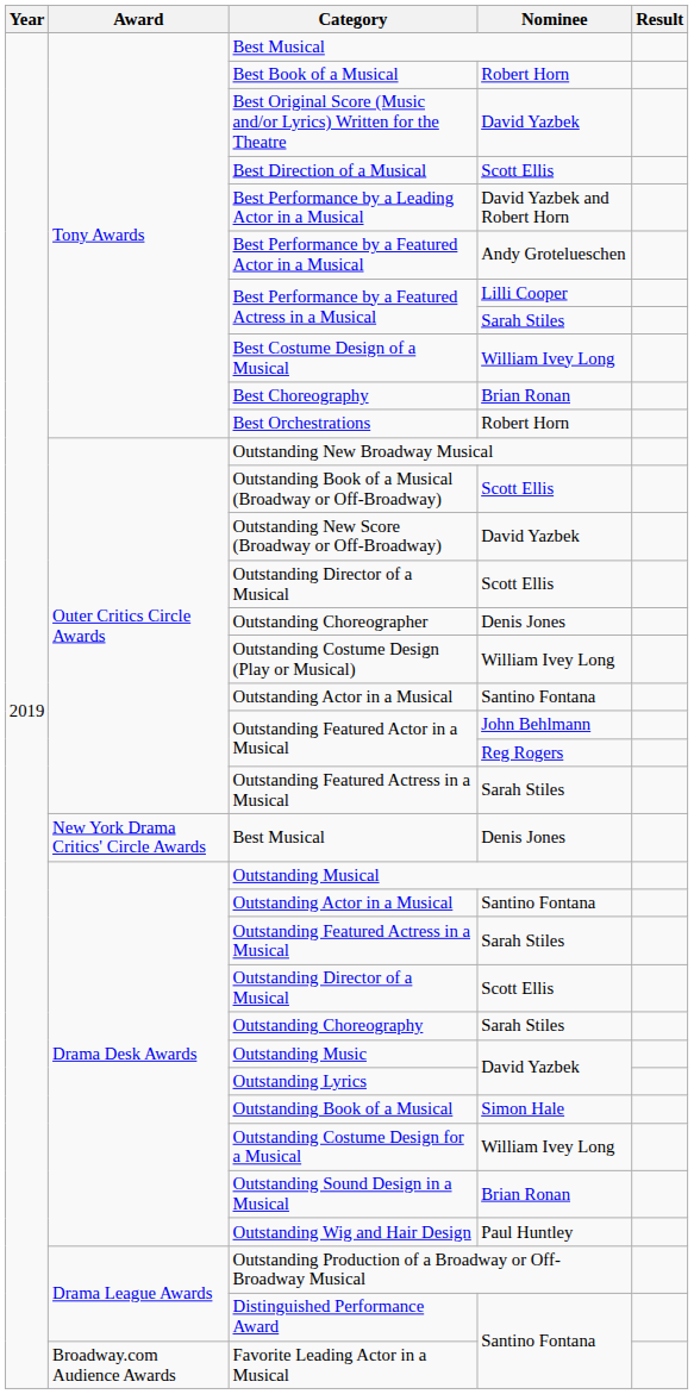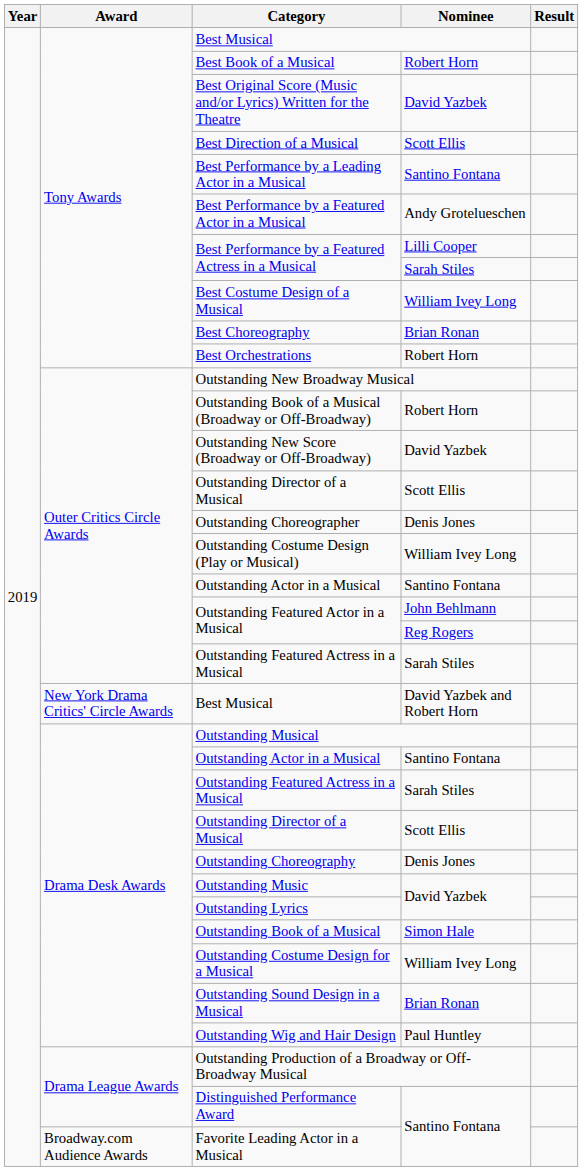 <table class="wikitable" style="width:100%;">
 <tr>
 <th>Year</th>
 <th><strong>Award</strong></th>
 <th><strong>Category</strong></th>
 <th><strong>Nominee</strong></th>
 <th><strong>Result</strong></th>
 </tr>
 <tr>
 <td rowspan="36" style="text-align:center;">2019</td>
 <td rowspan="11"><a href='#'>Tony Awards</a></td>
 <td colspan="2"><a href='#'>Best Musical</a></td>
 <td></td>
 </tr>
 <tr>
 <td><a href='#'>Best Book of a Musical</a></td>
 <td><a href='#'>Robert Horn</a></td>
 <td></td>
 </tr>
 <tr>
 <td><a href='#'>Best Original Score (Music and/or Lyrics) Written for the Theatre</a></td>
 <td><a href='#'>David Yazbek</a></td>
 <td></td>
 </tr>
 <tr>
 <td><a href='#'>Best Direction of a Musical</a></td>
 <td><a href='#'>Scott Ellis</a></td>
 <td></td>
 </tr>
 <tr>
 <td><a href='#'>Best Performance by a Leading Actor in a Musical</a></td>
-<td>David Yazbek and Robert Horn</td>
+<td><a href='#'>Santino Fontana</a></td>
 <td></td>
 </tr>
 <tr>
 <td><a href='#'>Best Performance by a Featured Actor in a Musical</a></td>
 <td>Andy Grotelueschen</td>
 <td></td>
 </tr>
 <tr>
 <td rowspan="2"><a href='#'>Best Performance by a Featured Actress in a Musical</a></td>
 <td><a href='#'>Lilli Cooper</a></td>
 <td></td>
 </tr>
 <tr>
 <td><a href='#'>Sarah Stiles</a></td>
 <td></td>
 </tr>
 <tr>
 <td><a href='#'>Best Costume Design of a Musical</a></td>
 <td><a href='#'>William Ivey Long</a></td>
 <td></td>
 </tr>
 <tr>
 <td><a href='#'>Best Choreography</a></td>
 <td><a href='#'>Brian Ronan</a></td>
 <td></td>
 </tr>
 <tr>
 <td><a href='#'>Best Orchestrations</a></td>
 <td>Robert Horn</td>
 <td></td>
 </tr>
 <tr>
 <td rowspan="10"><a href='#'>Outer Critics Circle Awards</a></td>
 <td colspan="2">Outstanding New Broadway Musical</td>
 <td></td>
 </tr>
 <tr>
 <td>Outstanding Book of a Musical (Broadway or Off-Broadway)</td>
-<td><a href='#'>Scott Ellis</a></td>
+<td>Robert Horn</td>
 <td></td>
 </tr>
 <tr>
 <td>Outstanding New Score (Broadway or Off-Broadway)</td>
 <td>David Yazbek</td>
 <td></td>
 </tr>
 <tr>
 <td>Outstanding Director of a Musical</td>
 <td>Scott Ellis</td>
 <td></td>
 </tr>
 <tr>
 <td>Outstanding Choreographer</td>
 <td>Denis Jones</td>
 <td></td>
 </tr>
 <tr>
 <td>Outstanding Costume Design (Play or Musical)</td>
 <td>William Ivey Long</td>
 <td></td>
 </tr>
 <tr>
 <td>Outstanding Actor in a Musical</td>
 <td>Santino Fontana</td>
 <td></td>
 </tr>
 <tr>
 <td rowspan="2">Outstanding Featured Actor in a Musical</td>
 <td><a href='#'>John Behlmann</a></td>
 <td></td>
 </tr>
 <tr>
 <td><a href='#'>Reg Rogers</a></td>
 <td></td>
 </tr>
 <tr>
 <td>Outstanding Featured Actress in a Musical</td>
 <td>Sarah Stiles</td>
 <td></td>
 </tr>
 <tr>
 <td><a href='#'>New York Drama Critics' Circle Awards</a></td>
 <td>Best Musical</td>
-<td>Denis Jones</td>
+<td>David Yazbek and Robert Horn</td>
 <td></td>
 </tr>
 <tr>
 <td rowspan="11"><a href='#'>Drama Desk Awards</a></td>
 <td colspan="2"><a href='#'>Outstanding Musical</a></td>
 <td></td>
 </tr>
 <tr>
 <td><a href='#'>Outstanding Actor in a Musical</a></td>
 <td>Santino Fontana</td>
 <td></td>
 </tr>
 <tr>
 <td><a href='#'>Outstanding Featured Actress in a Musical</a></td>
 <td>Sarah Stiles</td>
 <td></td>
 </tr>
 <tr>
 <td><a href='#'>Outstanding Director of a Musical</a></td>
 <td>Scott Ellis</td>
 <td></td>
 </tr>
 <tr>
 <td><a href='#'>Outstanding Choreography</a></td>
-<td>Sarah Stiles</td>
+<td>Denis Jones</td>
 <td></td>
 </tr>
 <tr>
 <td><a href='#'>Outstanding Music</a></td>
 <td rowspan="2">David Yazbek</td>
 <td></td>
 </tr>
 <tr>
 <td><a href='#'>Outstanding Lyrics</a></td>
 <td></td>
 </tr>
 <tr>
 <td><a href='#'>Outstanding Book of a Musical</a></td>
 <td><a href='#'>Simon Hale</a></td>
 <td></td>
 </tr>
 <tr>
 <td><a href='#'>Outstanding Costume Design for a Musical</a></td>
 <td>William Ivey Long</td>
 <td></td>
 </tr>
 <tr>
 <td><a href='#'>Outstanding Sound Design in a Musical</a></td>
 <td><a href='#'>Brian Ronan</a></td>
 <td></td>
 </tr>
 <tr>
 <td><a href='#'>Outstanding Wig and Hair Design</a></td>
 <td>Paul Huntley</td>
 <td></td>
 </tr>
 <tr>
 <td rowspan="2"><a href='#'>Drama League Awards</a></td>
 <td colspan="2">Outstanding Production of a Broadway or Off-Broadway Musical</td>
 <td></td>
 </tr>
 <tr>
 <td><a href='#'>Distinguished Performance Award</a></td>
 <td rowspan="2">Santino Fontana</td>
 <td></td>
 </tr>
 <tr>
 <td>Broadway.com Audience Awards</td>
 <td>Favorite Leading Actor in a Musical</td>
 <td></td>
 </tr>
 </table>
